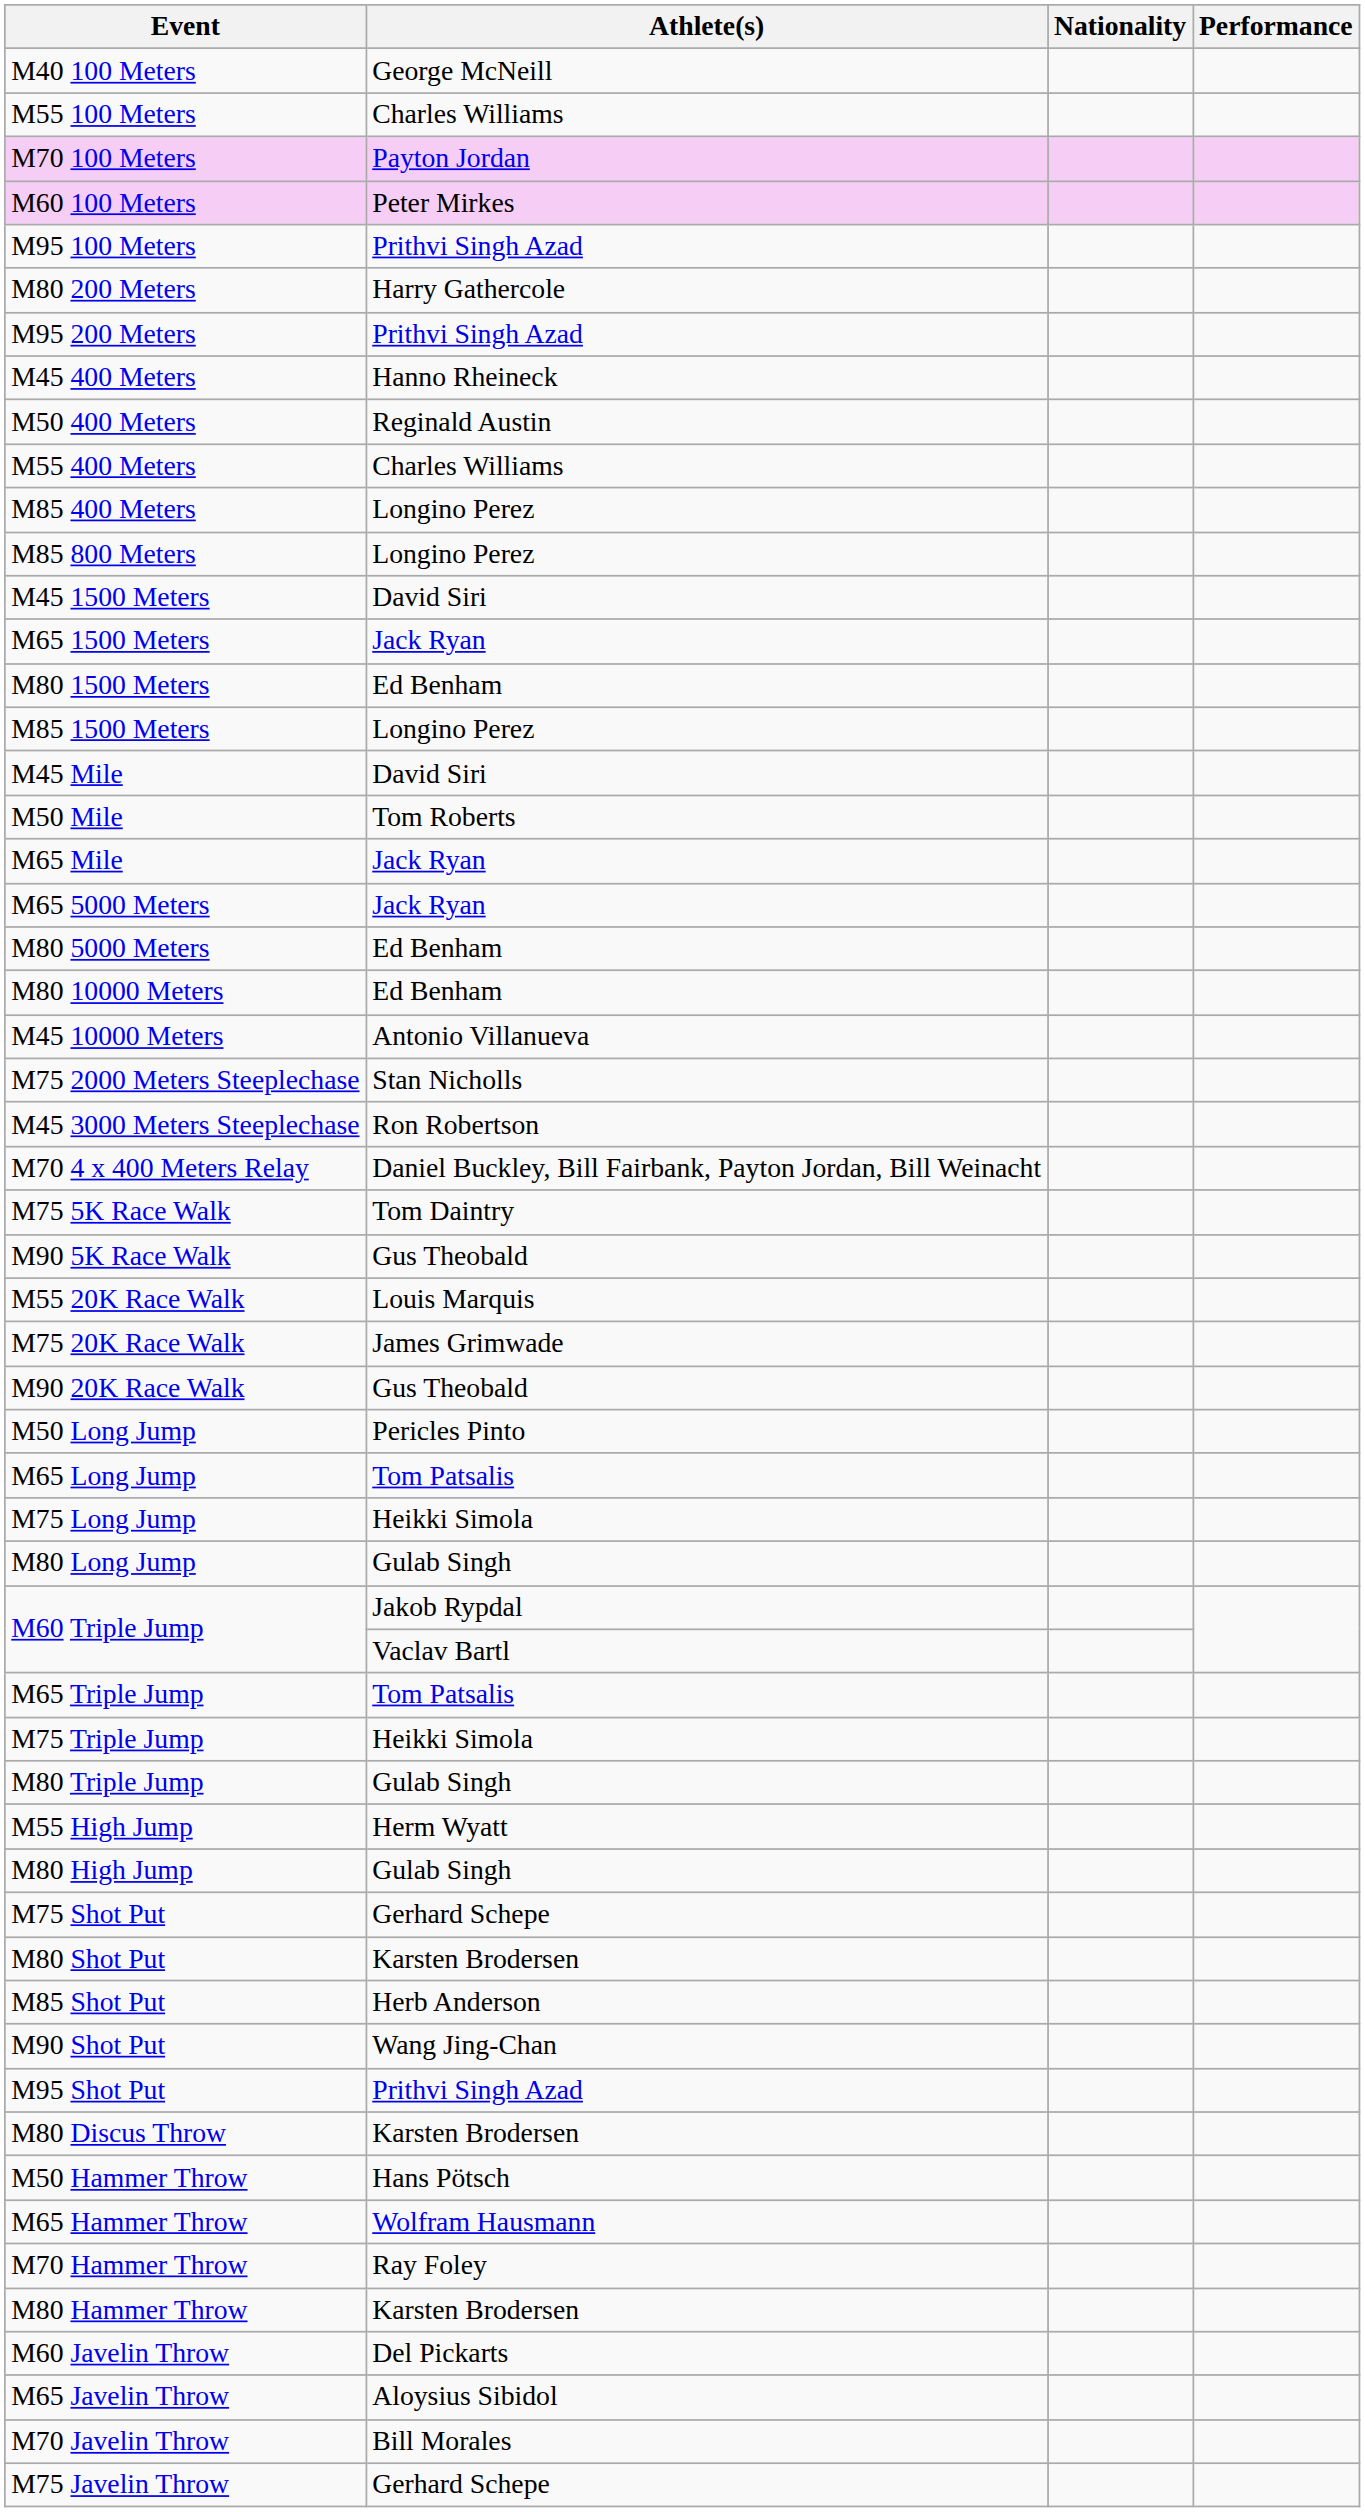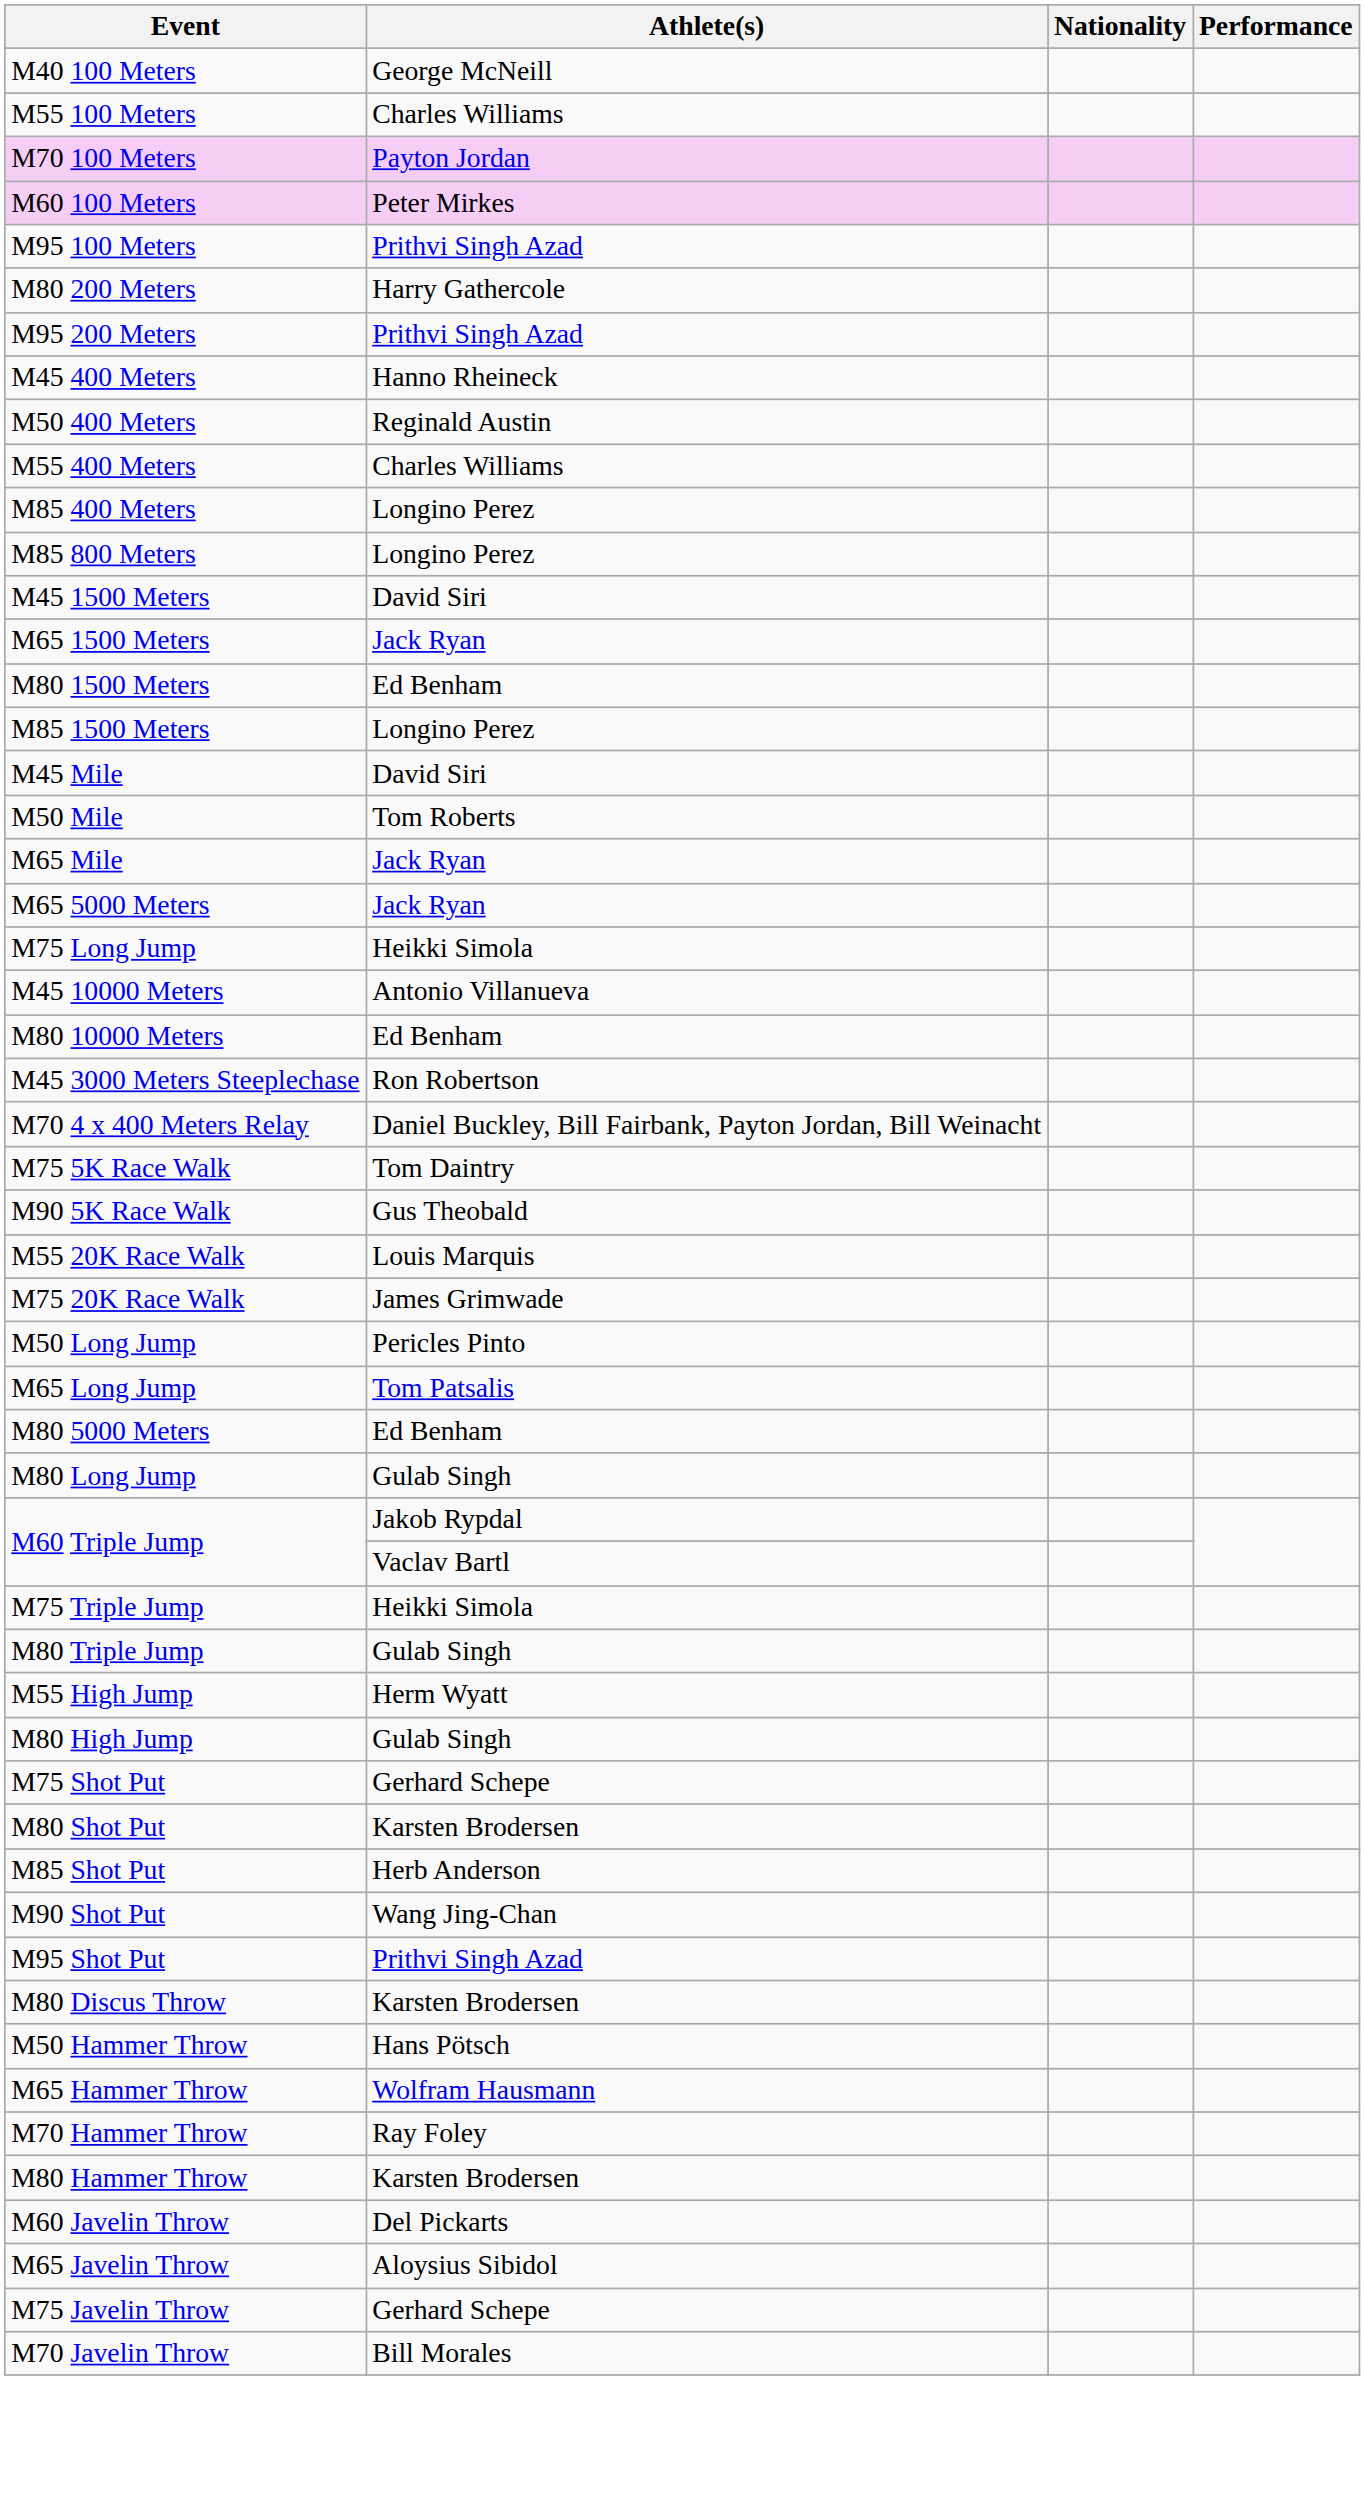 <table class="wikitable">
 <tr>
 <th>Event</th>
 <th>Athlete(s)</th>
 <th>Nationality</th>
 <th>Performance</th>
 </tr>
 <tr>
 <td>M40 <a href='#'>100 Meters</a></td>
 <td>George McNeill</td>
 <td></td>
 <td></td>
 </tr>
 <tr>
 <td>M55 <a href='#'>100 Meters</a></td>
 <td>Charles Williams</td>
 <td></td>
 <td></td>
 </tr>
 <tr bgcolor=#f6CEF5>
 <td>M70 <a href='#'>100 Meters</a></td>
 <td><a href='#'>Payton Jordan</a></td>
 <td></td>
 <td></td>
 </tr>
 <tr bgcolor=#f6CEF5>
 <td>M60 <a href='#'>100 Meters</a></td>
 <td>Peter Mirkes</td>
 <td></td>
 <td></td>
 </tr>
 <tr>
 <td>M95 <a href='#'>100 Meters</a></td>
 <td><a href='#'>Prithvi Singh Azad</a></td>
 <td></td>
 <td></td>
 </tr>
 <tr>
 <td>M80 <a href='#'>200 Meters</a></td>
 <td>Harry Gathercole</td>
 <td></td>
 <td></td>
 </tr>
 <tr>
 <td>M95 <a href='#'>200 Meters</a></td>
 <td><a href='#'>Prithvi Singh Azad</a></td>
 <td></td>
 <td></td>
 </tr>
 <tr>
 <td>M45 <a href='#'>400 Meters</a></td>
 <td>Hanno Rheineck</td>
 <td></td>
 <td></td>
 </tr>
 <tr>
 <td>M50 <a href='#'>400 Meters</a></td>
 <td>Reginald Austin</td>
 <td></td>
 <td></td>
 </tr>
 <tr>
 <td>M55 <a href='#'>400 Meters</a></td>
 <td>Charles Williams</td>
 <td></td>
 <td></td>
 </tr>
 <tr>
 <td>M85 <a href='#'>400 Meters</a></td>
 <td>Longino Perez</td>
 <td></td>
 <td></td>
 </tr>
 <tr>
 <td>M85 <a href='#'>800 Meters</a></td>
 <td>Longino Perez</td>
 <td></td>
 <td></td>
 </tr>
 <tr>
 <td>M45 <a href='#'>1500 Meters</a></td>
 <td>David Siri</td>
 <td></td>
 <td></td>
 </tr>
 <tr>
 <td>M65 <a href='#'>1500 Meters</a></td>
 <td><a href='#'>Jack Ryan</a></td>
 <td></td>
 <td></td>
 </tr>
 <tr>
 <td>M80 <a href='#'>1500 Meters</a></td>
 <td>Ed Benham</td>
 <td></td>
 <td></td>
 </tr>
 <tr>
 <td>M85 <a href='#'>1500 Meters</a></td>
 <td>Longino Perez</td>
 <td></td>
 <td></td>
 </tr>
 <tr>
 <td>M45 <a href='#'>Mile</a></td>
 <td>David Siri</td>
 <td></td>
 <td></td>
 </tr>
 <tr>
 <td>M50 <a href='#'>Mile</a></td>
 <td>Tom Roberts</td>
 <td></td>
 <td></td>
 </tr>
 <tr>
 <td>M65 <a href='#'>Mile</a></td>
 <td><a href='#'>Jack Ryan</a></td>
 <td></td>
 <td></td>
 </tr>
 <tr>
 <td>M65 <a href='#'>5000 Meters</a></td>
 <td><a href='#'>Jack Ryan</a></td>
 <td></td>
 <td></td>
 </tr>
 <tr>
-<td>M80 <a href='#'>5000 Meters</a></td>
-<td>Ed Benham</td>
-<td></td>
-<td></td>
-</tr>
-<tr>
-<td>M80 <a href='#'>10000 Meters</a></td>
-<td>Ed Benham</td>
+<td>M75 <a href='#'>Long Jump</a></td>
+<td>Heikki Simola</td>
 <td></td>
 <td></td>
 </tr>
 <tr>
 <td>M45 <a href='#'>10000 Meters</a></td>
 <td>Antonio Villanueva</td>
 <td></td>
 <td></td>
 </tr>
 <tr>
-<td>M75 <a href='#'>2000 Meters Steeplechase</a></td>
-<td>Stan Nicholls</td>
+<td>M80 <a href='#'>10000 Meters</a></td>
+<td>Ed Benham</td>
 <td></td>
 <td></td>
 </tr>
 <tr>
 <td>M45 <a href='#'>3000 Meters Steeplechase</a></td>
 <td>Ron Robertson</td>
 <td></td>
 <td></td>
 </tr>
 <tr>
 <td>M70 <a href='#'>4 x 400 Meters Relay</a></td>
 <td>Daniel Buckley, Bill Fairbank, Payton Jordan, Bill Weinacht</td>
 <td></td>
 <td></td>
 </tr>
 <tr>
 <td>M75 <a href='#'>5K Race Walk</a></td>
 <td>Tom Daintry</td>
 <td></td>
 <td></td>
 </tr>
 <tr>
 <td>M90 <a href='#'>5K Race Walk</a></td>
 <td>Gus Theobald</td>
 <td></td>
 <td></td>
 </tr>
 <tr>
 <td>M55 <a href='#'>20K Race Walk</a></td>
 <td>Louis Marquis </td>
 <td></td>
 <td></td>
 </tr>
 <tr>
 <td>M75 <a href='#'>20K Race Walk</a></td>
 <td>James Grimwade</td>
 <td></td>
 <td></td>
 </tr>
 <tr>
-<td>M90 <a href='#'>20K Race Walk</a></td>
-<td>Gus Theobald</td>
-<td></td>
-<td></td>
-</tr>
-<tr>
 <td>M50 <a href='#'>Long Jump</a></td>
 <td>Pericles Pinto</td>
 <td></td>
 <td></td>
 </tr>
 <tr>
 <td>M65 <a href='#'>Long Jump</a></td>
 <td><a href='#'>Tom Patsalis</a></td>
 <td></td>
 <td></td>
 </tr>
 <tr>
-<td>M75 <a href='#'>Long Jump</a></td>
-<td>Heikki Simola</td>
+<td>M80 <a href='#'>5000 Meters</a></td>
+<td>Ed Benham</td>
 <td></td>
 <td></td>
 </tr>
 <tr>
 <td>M80 <a href='#'>Long Jump</a></td>
 <td>Gulab Singh</td>
 <td></td>
 <td></td>
 </tr>
 <tr>
 <td rowspan=2><a href='#'>M60</a> <a href='#'>Triple Jump</a></td>
 <td>Jakob Rypdal</td>
 <td></td>
 <td rowspan=2></td>
 </tr>
 <tr>
 <td>Vaclav Bartl</td>
-<td></td>
-</tr>
-<tr>
-<td>M65 <a href='#'>Triple Jump</a></td>
-<td><a href='#'>Tom Patsalis</a></td>
-<td></td>
 <td></td>
 </tr>
 <tr>
 <td>M75 <a href='#'>Triple Jump</a></td>
 <td>Heikki Simola</td>
 <td></td>
 <td></td>
 </tr>
 <tr>
 <td>M80 <a href='#'>Triple Jump</a></td>
 <td>Gulab Singh</td>
 <td></td>
 <td></td>
 </tr>
 <tr>
 <td>M55 <a href='#'>High Jump</a></td>
 <td>Herm Wyatt</td>
 <td></td>
 <td></td>
 </tr>
 <tr>
 <td>M80 <a href='#'>High Jump</a></td>
 <td>Gulab Singh</td>
 <td></td>
 <td></td>
 </tr>
 <tr>
 <td>M75 <a href='#'>Shot Put</a></td>
 <td>Gerhard Schepe</td>
 <td></td>
 <td></td>
 </tr>
 <tr>
 <td>M80 <a href='#'>Shot Put</a></td>
 <td>Karsten Brodersen</td>
 <td></td>
 <td></td>
 </tr>
 <tr>
 <td>M85 <a href='#'>Shot Put</a></td>
 <td>Herb Anderson</td>
 <td></td>
 <td></td>
 </tr>
 <tr>
 <td>M90 <a href='#'>Shot Put</a></td>
 <td>Wang Jing-Chan</td>
 <td></td>
 <td></td>
 </tr>
 <tr>
 <td>M95 <a href='#'>Shot Put</a></td>
 <td><a href='#'>Prithvi Singh Azad</a></td>
 <td></td>
 <td></td>
 </tr>
 <tr>
 <td>M80 <a href='#'>Discus Throw</a></td>
 <td>Karsten Brodersen</td>
 <td></td>
 <td></td>
 </tr>
 <tr>
 <td>M50 <a href='#'>Hammer Throw</a></td>
 <td>Hans Pötsch</td>
 <td></td>
 <td></td>
 </tr>
 <tr>
 <td>M65 <a href='#'>Hammer Throw</a></td>
 <td><a href='#'>Wolfram Hausmann</a></td>
 <td></td>
 <td></td>
 </tr>
 <tr>
 <td>M70 <a href='#'>Hammer Throw</a></td>
 <td>Ray Foley</td>
 <td></td>
 <td></td>
 </tr>
 <tr>
 <td>M80 <a href='#'>Hammer Throw</a></td>
 <td>Karsten Brodersen</td>
 <td></td>
 <td></td>
 </tr>
 <tr>
 <td>M60 <a href='#'>Javelin Throw</a></td>
 <td>Del Pickarts</td>
 <td></td>
 <td></td>
 </tr>
 <tr>
 <td>M65 <a href='#'>Javelin Throw</a></td>
 <td>Aloysius Sibidol</td>
 <td></td>
 <td></td>
 </tr>
 <tr>
+<td>M75 <a href='#'>Javelin Throw</a></td>
+<td>Gerhard Schepe</td>
+<td></td>
+<td></td>
+</tr>
+<tr>
 <td>M70 <a href='#'>Javelin Throw</a></td>
 <td>Bill Morales</td>
 <td></td>
 <td></td>
 </tr>
-<tr>
-<td>M75 <a href='#'>Javelin Throw</a></td>
-<td>Gerhard Schepe</td>
-<td></td>
-<td></td>
-</tr>
 </table>
